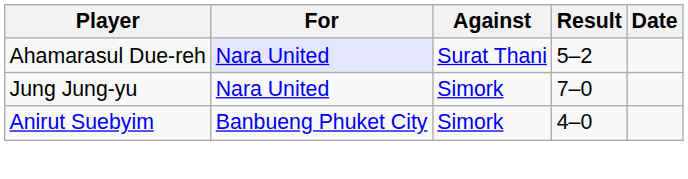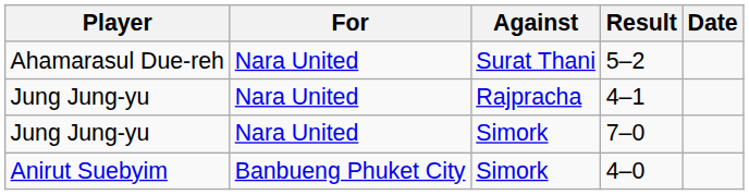 <table class="wikitable sortable">
 <tr>
 <th>Player</th>
 <th>For</th>
 <th>Against</th>
 <th align=center>Result</th>
 <th>Date</th>
 </tr>
 <tr>
 <td> Ahamarasul Due-reh</td>
-<td style="background: lavender;"><a href='#'>Nara United</a></td>
+<td><a href='#'>Nara United</a></td>
 <td><a href='#'>Surat Thani</a></td>
 <td>5–2</td>
+<td></td>
+</tr>
+<tr>
+<td> Jung Jung-yu</td>
+<td><a href='#'>Nara United</a></td>
+<td><a href='#'>Rajpracha</a></td>
+<td>4–1</td>
 <td></td>
 </tr>
 <tr>
 <td> Jung Jung-yu</td>
 <td><a href='#'>Nara United</a></td>
 <td><a href='#'>Simork</a></td>
 <td>7–0</td>
 <td></td>
 </tr>
 <tr>
 <td> <a href='#'>Anirut Suebyim</a></td>
 <td><a href='#'>Banbueng Phuket City</a></td>
 <td><a href='#'>Simork</a></td>
 <td>4–0</td>
 <td></td>
 </tr>
 </table>
